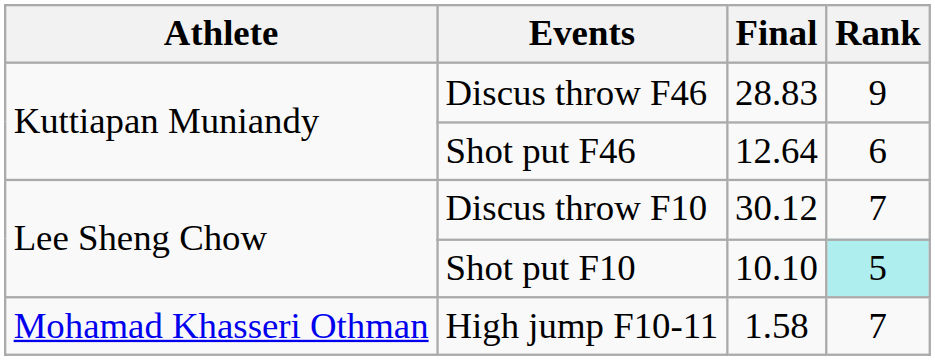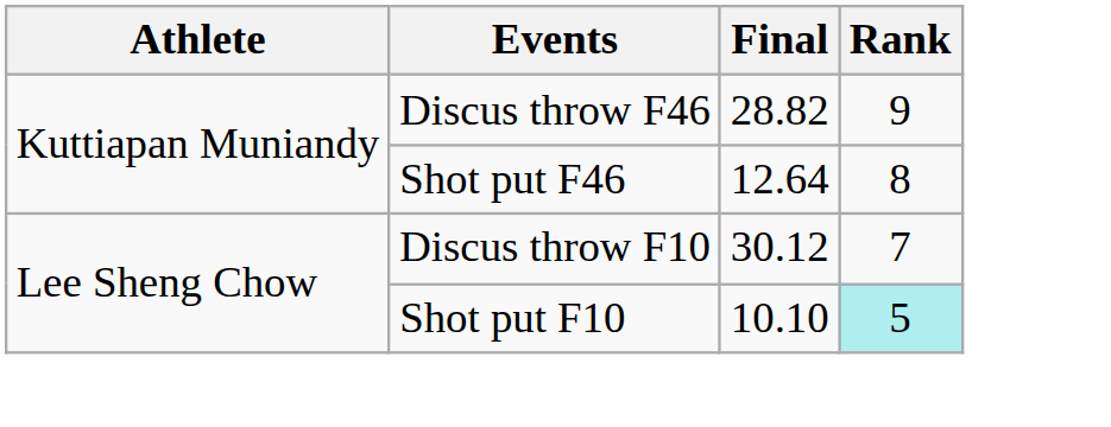 <table class="wikitable">
 <tr>
 <th>Athlete</th>
 <th>Events</th>
 <th>Final</th>
 <th>Rank</th>
 </tr>
 <tr>
 <td rowspan="2">Kuttiapan Muniandy</td>
 <td>Discus throw F46</td>
-<td align="center">28.83</td>
+<td align="center">28.82</td>
 <td align="center">9</td>
 </tr>
 <tr>
 <td>Shot put F46</td>
 <td align="center">12.64</td>
-<td align="center">6</td>
+<td align="center">8</td>
 </tr>
 <tr>
 <td rowspan="2">Lee Sheng Chow</td>
 <td>Discus throw F10</td>
 <td align="center">30.12</td>
 <td align="center">7</td>
 </tr>
 <tr>
 <td>Shot put F10</td>
 <td align="center">10.10</td>
 <td align="center" style="background: paleturquoise;">5</td>
 </tr>
-<tr>
-<td><a href='#'>Mohamad Khasseri Othman</a></td>
-<td>High jump F10-11</td>
-<td align="center">1.58</td>
-<td align="center">7</td>
-</tr>
 </table>
